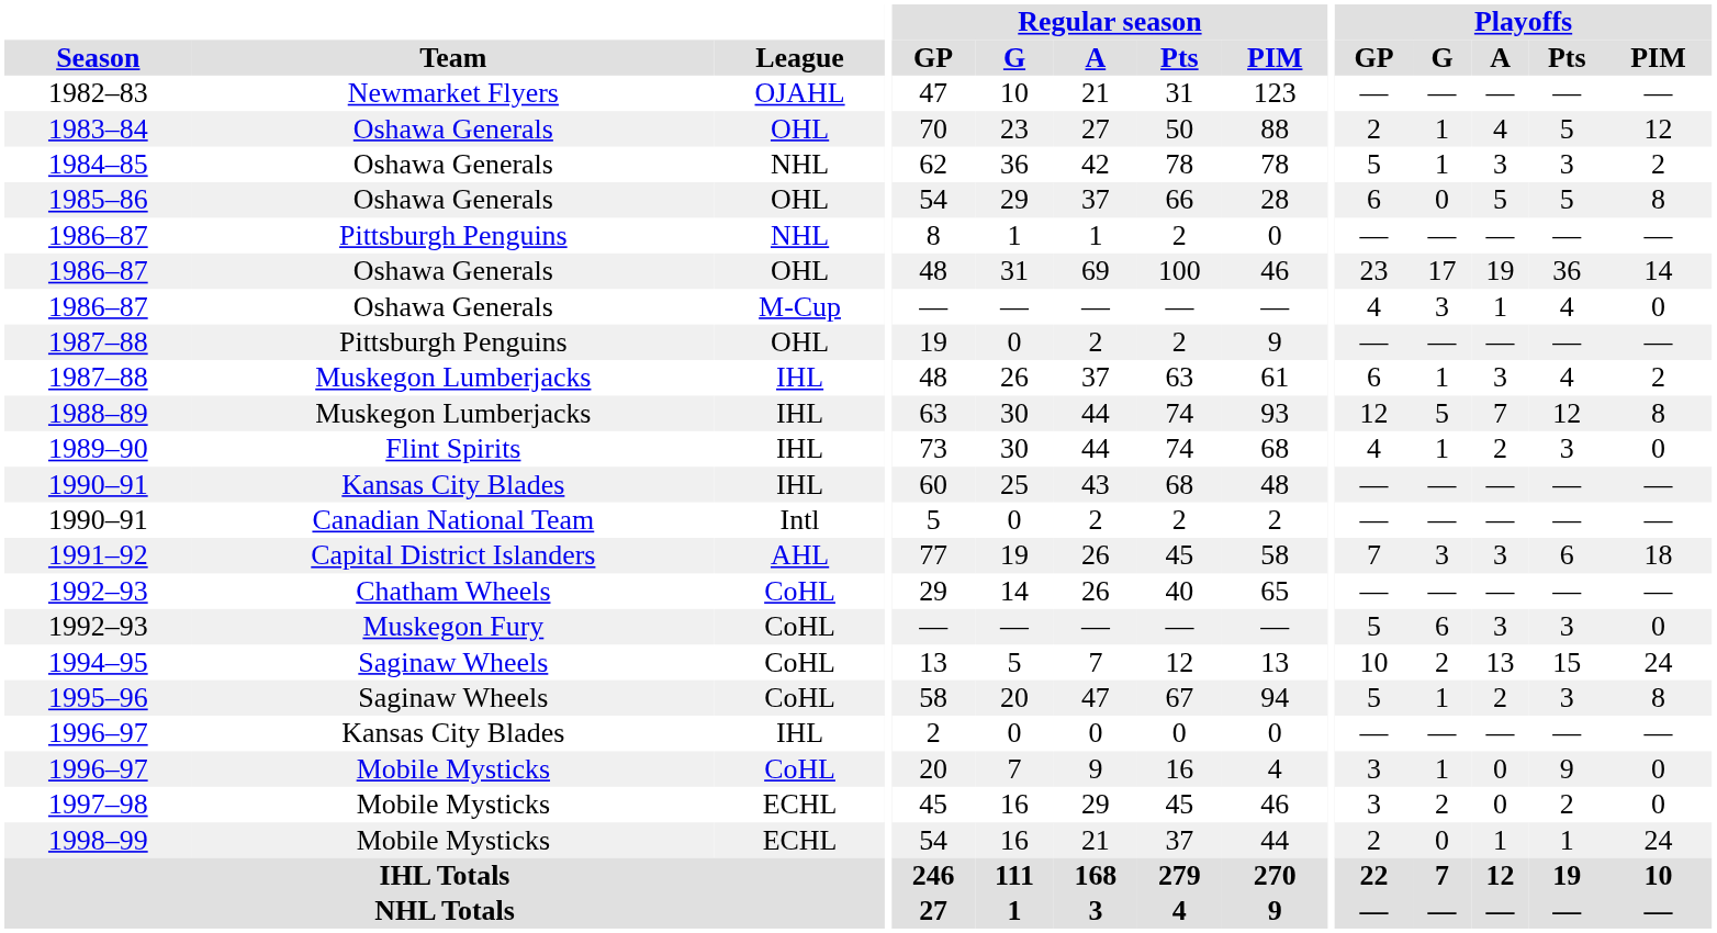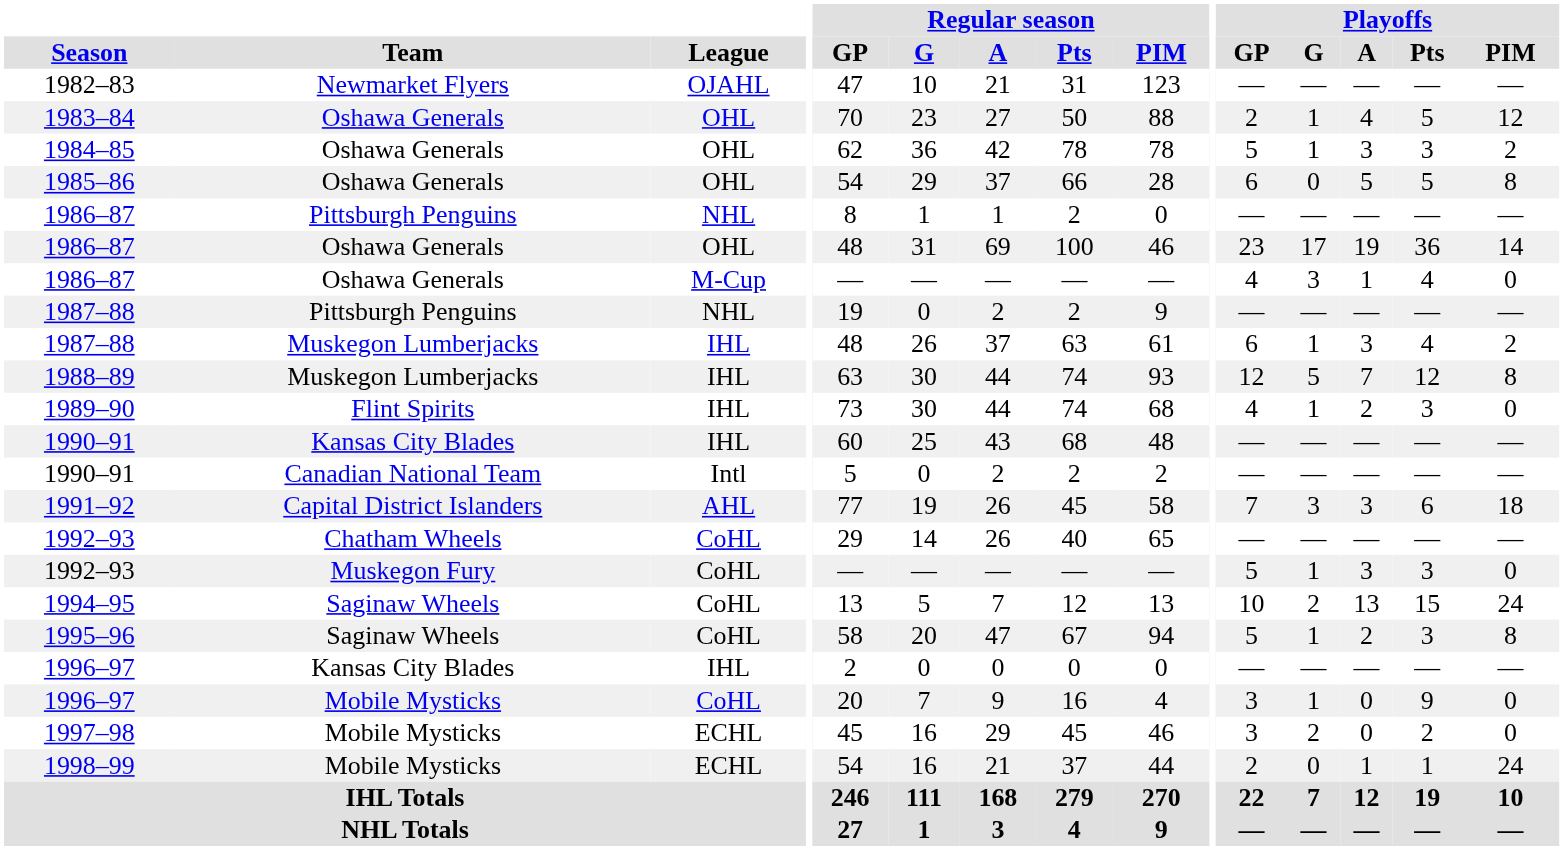 <table border="0" cellpadding="1" cellspacing="0" style="text-align:center; width:60em">
 <tr bgcolor="#e0e0e0">
 <th colspan="3" bgcolor="#ffffff"></th>
 <th rowspan="100" bgcolor="#ffffff"></th>
 <th colspan="5"><a href='#'>Regular season</a></th>
 <th rowspan="100" bgcolor="#ffffff"></th>
 <th colspan="5"><a href='#'>Playoffs</a></th>
 </tr>
 <tr bgcolor="#e0e0e0">
 <th><a href='#'>Season</a></th>
 <th>Team</th>
 <th>League</th>
 <th>GP</th>
 <th><a href='#'>G</a></th>
 <th><a href='#'>A</a></th>
 <th><a href='#'>Pts</a></th>
 <th><a href='#'>PIM</a></th>
 <th>GP</th>
 <th>G</th>
 <th>A</th>
 <th>Pts</th>
 <th>PIM</th>
 </tr>
 <tr>
 <td>1982–83</td>
 <td><a href='#'>Newmarket Flyers</a></td>
 <td><a href='#'>OJAHL</a></td>
 <td>47</td>
 <td>10</td>
 <td>21</td>
 <td>31</td>
 <td>123</td>
 <td>—</td>
 <td>—</td>
 <td>—</td>
 <td>—</td>
 <td>—</td>
 </tr>
 <tr bgcolor="#f0f0f0">
 <td><a href='#'>1983–84</a></td>
 <td><a href='#'>Oshawa Generals</a></td>
 <td><a href='#'>OHL</a></td>
 <td>70</td>
 <td>23</td>
 <td>27</td>
 <td>50</td>
 <td>88</td>
 <td>2</td>
 <td>1</td>
 <td>4</td>
 <td>5</td>
 <td>12</td>
 </tr>
 <tr>
 <td><a href='#'>1984–85</a></td>
 <td>Oshawa Generals</td>
-<td>NHL</td>
+<td>OHL</td>
 <td>62</td>
 <td>36</td>
 <td>42</td>
 <td>78</td>
 <td>78</td>
 <td>5</td>
 <td>1</td>
 <td>3</td>
 <td>3</td>
 <td>2</td>
 </tr>
 <tr bgcolor="#f0f0f0">
 <td><a href='#'>1985–86</a></td>
 <td>Oshawa Generals</td>
 <td>OHL</td>
 <td>54</td>
 <td>29</td>
 <td>37</td>
 <td>66</td>
 <td>28</td>
 <td>6</td>
 <td>0</td>
 <td>5</td>
 <td>5</td>
 <td>8</td>
 </tr>
 <tr>
 <td><a href='#'>1986–87</a></td>
 <td><a href='#'>Pittsburgh Penguins</a></td>
 <td><a href='#'>NHL</a></td>
 <td>8</td>
 <td>1</td>
 <td>1</td>
 <td>2</td>
 <td>0</td>
 <td>—</td>
 <td>—</td>
 <td>—</td>
 <td>—</td>
 <td>—</td>
 </tr>
 <tr bgcolor="#f0f0f0">
 <td><a href='#'>1986–87</a></td>
 <td>Oshawa Generals</td>
 <td>OHL</td>
 <td>48</td>
 <td>31</td>
 <td>69</td>
 <td>100</td>
 <td>46</td>
 <td>23</td>
 <td>17</td>
 <td>19</td>
 <td>36</td>
 <td>14</td>
 </tr>
 <tr>
 <td><a href='#'>1986–87</a></td>
 <td>Oshawa Generals</td>
 <td><a href='#'>M-Cup</a></td>
 <td>—</td>
 <td>—</td>
 <td>—</td>
 <td>—</td>
 <td>—</td>
 <td>4</td>
 <td>3</td>
 <td>1</td>
 <td>4</td>
 <td>0</td>
 </tr>
 <tr bgcolor="#f0f0f0">
 <td><a href='#'>1987–88</a></td>
 <td>Pittsburgh Penguins</td>
-<td>OHL</td>
+<td>NHL</td>
 <td>19</td>
 <td>0</td>
 <td>2</td>
 <td>2</td>
 <td>9</td>
 <td>—</td>
 <td>—</td>
 <td>—</td>
 <td>—</td>
 <td>—</td>
 </tr>
 <tr>
 <td><a href='#'>1987–88</a></td>
 <td><a href='#'>Muskegon Lumberjacks</a></td>
 <td><a href='#'>IHL</a></td>
 <td>48</td>
 <td>26</td>
 <td>37</td>
 <td>63</td>
 <td>61</td>
 <td>6</td>
 <td>1</td>
 <td>3</td>
 <td>4</td>
 <td>2</td>
 </tr>
 <tr bgcolor="#f0f0f0">
 <td><a href='#'>1988–89</a></td>
 <td>Muskegon Lumberjacks</td>
 <td>IHL</td>
 <td>63</td>
 <td>30</td>
 <td>44</td>
 <td>74</td>
 <td>93</td>
 <td>12</td>
 <td>5</td>
 <td>7</td>
 <td>12</td>
 <td>8</td>
 </tr>
 <tr>
 <td><a href='#'>1989–90</a></td>
 <td><a href='#'>Flint Spirits</a></td>
 <td>IHL</td>
 <td>73</td>
 <td>30</td>
 <td>44</td>
 <td>74</td>
 <td>68</td>
 <td>4</td>
 <td>1</td>
 <td>2</td>
 <td>3</td>
 <td>0</td>
 </tr>
 <tr bgcolor="#f0f0f0">
 <td><a href='#'>1990–91</a></td>
 <td><a href='#'>Kansas City Blades</a></td>
 <td>IHL</td>
 <td>60</td>
 <td>25</td>
 <td>43</td>
 <td>68</td>
 <td>48</td>
 <td>—</td>
 <td>—</td>
 <td>—</td>
 <td>—</td>
 <td>—</td>
 </tr>
 <tr>
 <td>1990–91</td>
 <td><a href='#'>Canadian National Team</a></td>
 <td>Intl</td>
 <td>5</td>
 <td>0</td>
 <td>2</td>
 <td>2</td>
 <td>2</td>
 <td>—</td>
 <td>—</td>
 <td>—</td>
 <td>—</td>
 <td>—</td>
 </tr>
 <tr bgcolor="#f0f0f0">
 <td><a href='#'>1991–92</a></td>
 <td><a href='#'>Capital District Islanders</a></td>
 <td><a href='#'>AHL</a></td>
 <td>77</td>
 <td>19</td>
 <td>26</td>
 <td>45</td>
 <td>58</td>
 <td>7</td>
 <td>3</td>
 <td>3</td>
 <td>6</td>
 <td>18</td>
 </tr>
 <tr>
 <td><a href='#'>1992–93</a></td>
 <td><a href='#'>Chatham Wheels</a></td>
 <td><a href='#'>CoHL</a></td>
 <td>29</td>
 <td>14</td>
 <td>26</td>
 <td>40</td>
 <td>65</td>
 <td>—</td>
 <td>—</td>
 <td>—</td>
 <td>—</td>
 <td>—</td>
 </tr>
 <tr bgcolor="#f0f0f0">
 <td>1992–93</td>
 <td><a href='#'>Muskegon Fury</a></td>
 <td>CoHL</td>
 <td>—</td>
 <td>—</td>
 <td>—</td>
 <td>—</td>
 <td>—</td>
 <td>5</td>
-<td>6</td>
+<td>1</td>
 <td>3</td>
 <td>3</td>
 <td>0</td>
 </tr>
 <tr>
 <td><a href='#'>1994–95</a></td>
 <td><a href='#'>Saginaw Wheels</a></td>
 <td>CoHL</td>
 <td>13</td>
 <td>5</td>
 <td>7</td>
 <td>12</td>
 <td>13</td>
 <td>10</td>
 <td>2</td>
 <td>13</td>
 <td>15</td>
 <td>24</td>
 </tr>
 <tr bgcolor="#f0f0f0">
 <td><a href='#'>1995–96</a></td>
 <td>Saginaw Wheels</td>
 <td>CoHL</td>
 <td>58</td>
 <td>20</td>
 <td>47</td>
 <td>67</td>
 <td>94</td>
 <td>5</td>
 <td>1</td>
 <td>2</td>
 <td>3</td>
 <td>8</td>
 </tr>
 <tr>
 <td><a href='#'>1996–97</a></td>
 <td>Kansas City Blades</td>
 <td>IHL</td>
 <td>2</td>
 <td>0</td>
 <td>0</td>
 <td>0</td>
 <td>0</td>
 <td>—</td>
 <td>—</td>
 <td>—</td>
 <td>—</td>
 <td>—</td>
 </tr>
 <tr bgcolor="#f0f0f0">
 <td><a href='#'>1996–97</a></td>
 <td><a href='#'>Mobile Mysticks</a></td>
 <td><a href='#'>CoHL</a></td>
 <td>20</td>
 <td>7</td>
 <td>9</td>
 <td>16</td>
 <td>4</td>
 <td>3</td>
 <td>1</td>
 <td>0</td>
 <td>9</td>
 <td>0</td>
 </tr>
 <tr>
 <td><a href='#'>1997–98</a></td>
 <td>Mobile Mysticks</td>
 <td>ECHL</td>
 <td>45</td>
 <td>16</td>
 <td>29</td>
 <td>45</td>
 <td>46</td>
 <td>3</td>
 <td>2</td>
 <td>0</td>
 <td>2</td>
 <td>0</td>
 </tr>
 <tr bgcolor="#f0f0f0">
 <td><a href='#'>1998–99</a></td>
 <td>Mobile Mysticks</td>
 <td>ECHL</td>
 <td>54</td>
 <td>16</td>
 <td>21</td>
 <td>37</td>
 <td>44</td>
 <td>2</td>
 <td>0</td>
 <td>1</td>
 <td>1</td>
 <td>24</td>
 </tr>
 <tr bgcolor="#e0e0e0">
 <th colspan="3">IHL Totals</th>
 <th>246</th>
 <th>111</th>
 <th>168</th>
 <th>279</th>
 <th>270</th>
 <th>22</th>
 <th>7</th>
 <th>12</th>
 <th>19</th>
 <th>10</th>
 </tr>
 <tr bgcolor="#e0e0e0">
 <th colspan="3">NHL Totals</th>
 <th>27</th>
 <th>1</th>
 <th>3</th>
 <th>4</th>
 <th>9</th>
 <th>—</th>
 <th>—</th>
 <th>—</th>
 <th>—</th>
 <th>—</th>
 </tr>
 </table>
